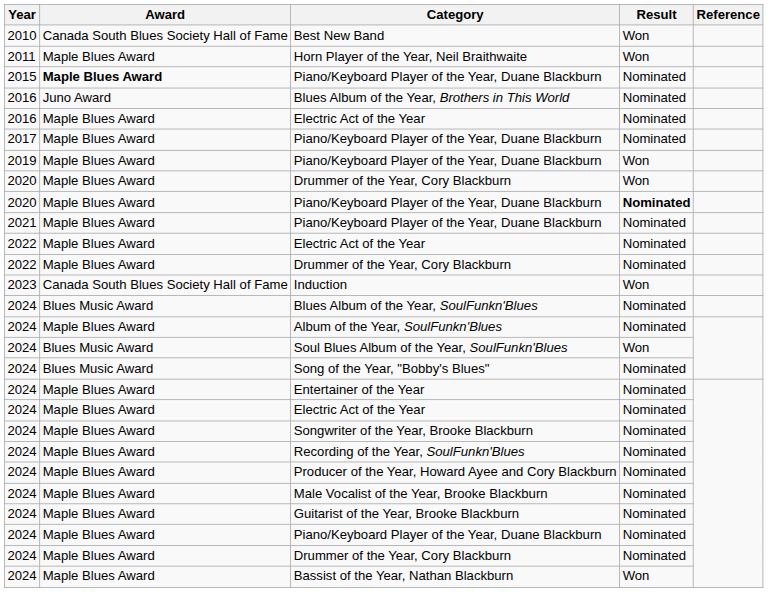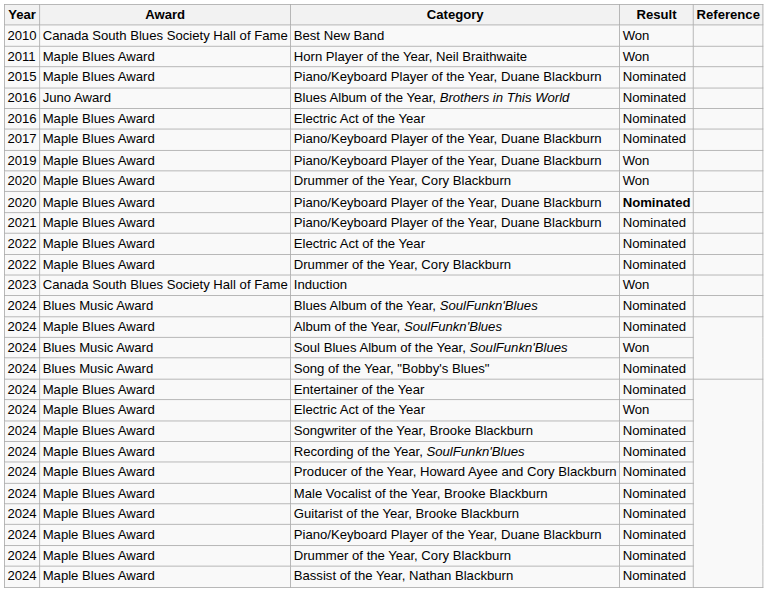 <table class="wikitable">
 <tr>
 <th>Year</th>
 <th>Award</th>
 <th>Category</th>
 <th>Result</th>
 <th>Reference</th>
 </tr>
 <tr>
 <td>2010</td>
 <td>Canada South Blues Society Hall of Fame</td>
 <td>Best New Band</td>
 <td>Won</td>
 <td></td>
 </tr>
 <tr>
 <td>2011</td>
 <td>Maple Blues Award</td>
 <td>Horn Player of the Year, Neil Braithwaite</td>
 <td>Won</td>
 <td></td>
 </tr>
 <tr>
 <td>2015</td>
-<td><strong>Maple Blues Award</strong></td>
+<td>Maple Blues Award</td>
 <td>Piano/Keyboard Player of the Year, Duane Blackburn</td>
 <td>Nominated</td>
 <td></td>
 </tr>
 <tr>
 <td>2016</td>
 <td>Juno Award</td>
 <td>Blues Album of the Year, <em>Brothers in This World</em></td>
 <td>Nominated</td>
 <td></td>
 </tr>
 <tr>
 <td>2016</td>
 <td>Maple Blues Award</td>
 <td>Electric Act of the Year</td>
 <td>Nominated</td>
 <td></td>
 </tr>
 <tr>
 <td>2017</td>
 <td>Maple Blues Award</td>
 <td>Piano/Keyboard Player of the Year, Duane Blackburn</td>
 <td>Nominated</td>
 <td></td>
 </tr>
 <tr>
 <td>2019</td>
 <td>Maple Blues Award</td>
 <td>Piano/Keyboard Player of the Year, Duane Blackburn</td>
 <td>Won</td>
 <td></td>
 </tr>
 <tr>
 <td>2020</td>
 <td>Maple Blues Award</td>
 <td>Drummer of the Year, Cory Blackburn</td>
 <td>Won</td>
 <td></td>
 </tr>
 <tr>
 <td>2020</td>
 <td>Maple Blues Award</td>
 <td>Piano/Keyboard Player of the Year, Duane Blackburn</td>
 <td><strong>Nominated</strong></td>
 <td></td>
 </tr>
 <tr>
 <td>2021</td>
 <td>Maple Blues Award</td>
 <td>Piano/Keyboard Player of the Year, Duane Blackburn</td>
 <td>Nominated</td>
 <td></td>
 </tr>
 <tr>
 <td>2022</td>
 <td>Maple Blues Award</td>
 <td>Electric Act of the Year</td>
 <td>Nominated</td>
 <td></td>
 </tr>
 <tr>
 <td>2022</td>
 <td>Maple Blues Award</td>
 <td>Drummer of the Year, Cory Blackburn</td>
 <td>Nominated</td>
 <td></td>
 </tr>
 <tr>
 <td>2023</td>
 <td>Canada South Blues Society Hall of Fame</td>
 <td>Induction</td>
 <td>Won</td>
 <td></td>
 </tr>
 <tr>
 <td>2024</td>
 <td>Blues Music Award</td>
 <td>Blues Album of the Year, <em>SoulFunkn'Blues</em></td>
 <td>Nominated</td>
 <td></td>
 </tr>
 <tr>
 <td>2024</td>
 <td>Maple Blues Award</td>
 <td>Album of the Year, <em>SoulFunkn'Blues</em></td>
 <td>Nominated</td>
 <td rowspan=3></td>
 </tr>
 <tr>
 <td>2024</td>
 <td>Blues Music Award</td>
 <td>Soul Blues Album of the Year, <em>SoulFunkn'Blues</em></td>
 <td>Won</td>
 </tr>
 <tr>
 <td>2024</td>
 <td>Blues Music Award</td>
 <td>Song of the Year, "Bobby's Blues"</td>
 <td>Nominated</td>
 </tr>
 <tr>
 <td>2024</td>
 <td>Maple Blues Award</td>
 <td>Entertainer of the Year</td>
 <td>Nominated</td>
 <td rowspan=10></td>
 </tr>
 <tr>
 <td>2024</td>
 <td>Maple Blues Award</td>
 <td>Electric Act of the Year</td>
-<td>Nominated</td>
+<td>Won</td>
 </tr>
 <tr>
 <td>2024</td>
 <td>Maple Blues Award</td>
 <td>Songwriter of the Year, Brooke Blackburn</td>
 <td>Nominated</td>
 </tr>
 <tr>
 <td>2024</td>
 <td>Maple Blues Award</td>
 <td>Recording of the Year, <em>SoulFunkn'Blues</em></td>
 <td>Nominated</td>
 </tr>
 <tr>
 <td>2024</td>
 <td>Maple Blues Award</td>
 <td>Producer of the Year, Howard Ayee and Cory Blackburn</td>
 <td>Nominated</td>
 </tr>
 <tr>
 <td>2024</td>
 <td>Maple Blues Award</td>
 <td>Male Vocalist of the Year, Brooke Blackburn</td>
 <td>Nominated</td>
 </tr>
 <tr>
 <td>2024</td>
 <td>Maple Blues Award</td>
 <td>Guitarist of the Year, Brooke Blackburn</td>
 <td>Nominated</td>
 </tr>
 <tr>
 <td>2024</td>
 <td>Maple Blues Award</td>
 <td>Piano/Keyboard Player of the Year, Duane Blackburn</td>
 <td>Nominated</td>
 </tr>
 <tr>
 <td>2024</td>
 <td>Maple Blues Award</td>
 <td>Drummer of the Year, Cory Blackburn</td>
 <td>Nominated</td>
 </tr>
 <tr>
 <td>2024</td>
 <td>Maple Blues Award</td>
 <td>Bassist of the Year, Nathan Blackburn</td>
-<td>Won</td>
+<td>Nominated</td>
 </tr>
 </table>
